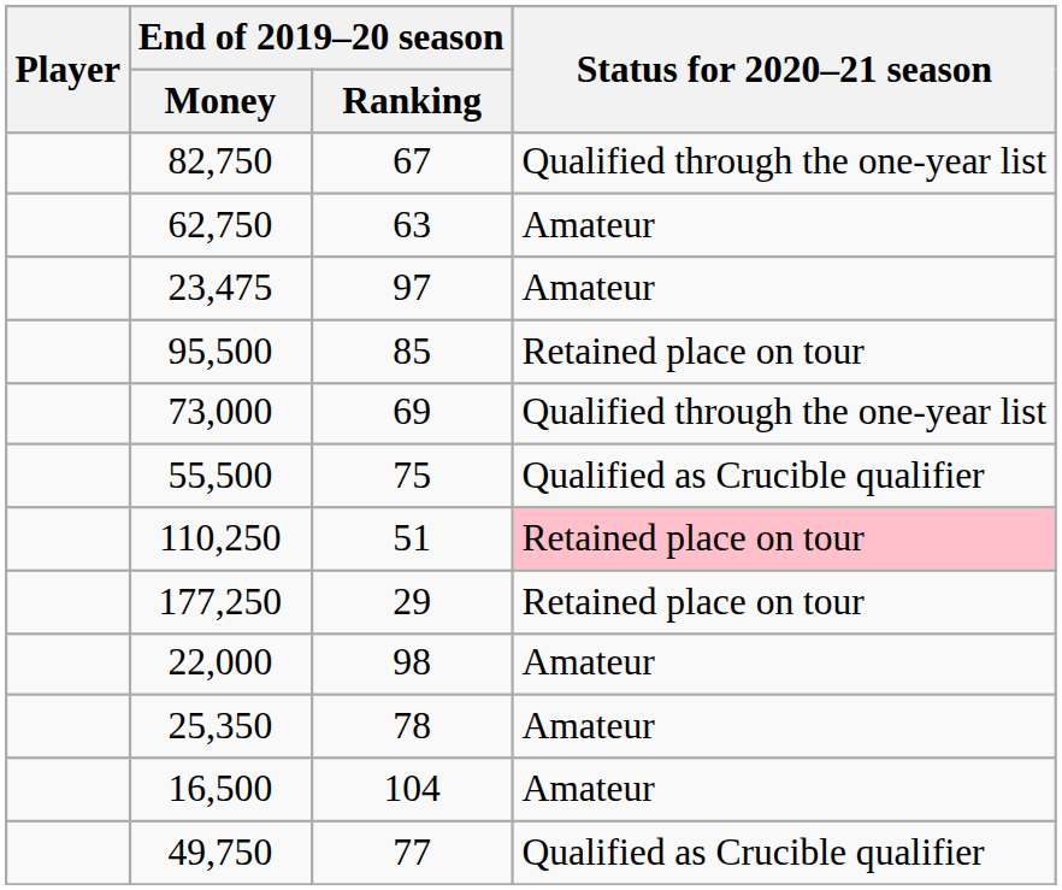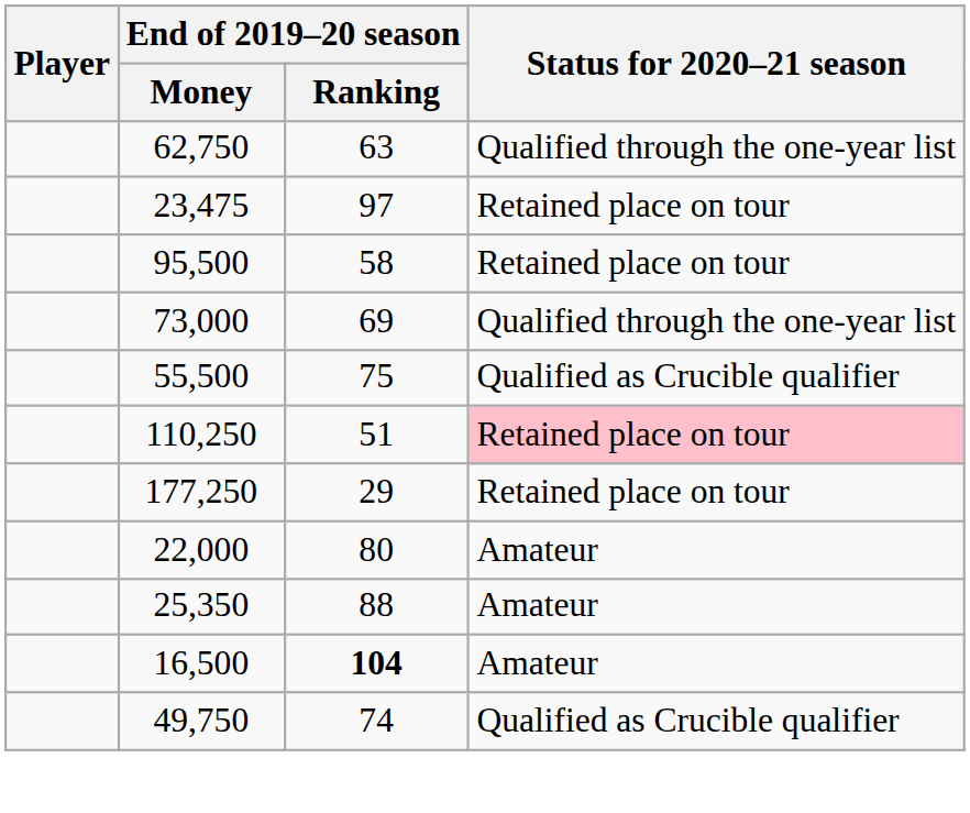 <table class="wikitable sortable" style="text-align:center; font-size:90%">
 <tr>
 <th rowspan=2>Player</th>
 <th colspan=2>End of 2019–20 season</th>
 <th rowspan=2>Status for 2020–21 season</th>
 </tr>
 <tr>
 <th>Money</th>
 <th>Ranking</th>
 </tr>
 <tr>
 <td align=left></td>
-<td>82,750</td>
-<td>67</td>
-<td align=left>Qualified through the one-year list</td>
-</tr>
-<tr>
-<td align=left></td>
 <td>62,750</td>
 <td>63</td>
-<td align=left>Amateur</td>
+<td align=left>Qualified through the one-year list</td>
 </tr>
 <tr>
 <td align=left></td>
 <td>23,475</td>
 <td>97</td>
-<td align=left>Amateur</td>
+<td align=left>Retained place on tour</td>
 </tr>
 <tr>
 <td align=left></td>
 <td>95,500</td>
-<td>85</td>
+<td>58</td>
 <td align=left>Retained place on tour</td>
 </tr>
 <tr>
 <td align=left></td>
 <td>73,000</td>
 <td>69</td>
 <td align=left>Qualified through the one-year list</td>
 </tr>
 <tr>
 <td align=left></td>
 <td>55,500</td>
 <td>75</td>
 <td align=left>Qualified as Crucible qualifier</td>
 </tr>
 <tr>
 <td align=left></td>
 <td>110,250</td>
 <td>51</td>
 <td align=left style="background: pink;">Retained place on tour</td>
 </tr>
 <tr>
 <td align=left></td>
 <td>177,250</td>
 <td>29</td>
 <td align=left>Retained place on tour</td>
 </tr>
 <tr>
 <td align=left></td>
 <td>22,000</td>
-<td>98</td>
+<td>80</td>
 <td align=left>Amateur</td>
 </tr>
 <tr>
 <td align=left></td>
 <td>25,350</td>
-<td>78</td>
+<td>88</td>
 <td align=left>Amateur</td>
 </tr>
 <tr>
 <td align=left></td>
 <td>16,500</td>
-<td>104</td>
+<td><strong>104</strong></td>
 <td align=left>Amateur</td>
 </tr>
 <tr>
 <td align=left></td>
 <td>49,750</td>
-<td>77</td>
+<td>74</td>
 <td align=left>Qualified as Crucible qualifier</td>
 </tr>
 </table>
